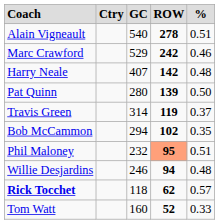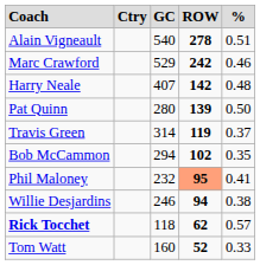 <table class="wikitable">
 <tr align="center" style="font-weight:bold; background-color:#dddddd;" |>
 <td align="left">Coach</td>
 <td>Ctry</td>
 <td>GC</td>
 <td>ROW</td>
 <td>%</td>
 </tr>
 <tr align="center">
 <td align="left"><a href='#'>Alain Vigneault</a></td>
 <td></td>
 <td>540</td>
 <td><strong>278</strong></td>
 <td>0.51</td>
 </tr>
 <tr align="center">
 <td align="left"><a href='#'>Marc Crawford</a></td>
 <td></td>
 <td>529</td>
 <td><strong>242</strong></td>
 <td>0.46</td>
 </tr>
 <tr align="center">
 <td align="left"><a href='#'>Harry Neale</a></td>
 <td></td>
 <td>407</td>
 <td><strong>142</strong></td>
 <td>0.48</td>
 </tr>
 <tr align="center">
 <td align="left"><a href='#'>Pat Quinn</a></td>
 <td></td>
 <td>280</td>
 <td><strong>139</strong></td>
 <td>0.50</td>
 </tr>
 <tr align="center">
 <td align="left"><a href='#'>Travis Green</a></td>
 <td></td>
 <td>314</td>
 <td><strong>119</strong></td>
 <td>0.37</td>
 </tr>
 <tr align="center">
 <td align="left"><a href='#'>Bob McCammon</a></td>
 <td></td>
 <td>294</td>
 <td><strong>102</strong></td>
 <td>0.35</td>
 </tr>
 <tr align="center">
 <td align="left"><a href='#'>Phil Maloney</a></td>
 <td></td>
 <td>232</td>
 <td style="background: lightsalmon;"><strong>95</strong></td>
-<td>0.51</td>
+<td>0.41</td>
 </tr>
 <tr align="center">
 <td align="left"><a href='#'>Willie Desjardins</a></td>
 <td></td>
 <td>246</td>
 <td><strong>94</strong></td>
-<td>0.48</td>
+<td>0.38</td>
 </tr>
 <tr align="center">
 <td align="left"><strong><a href='#'>Rick Tocchet</a></strong></td>
 <td></td>
 <td>118</td>
 <td><strong>62</strong></td>
 <td>0.57</td>
 </tr>
 <tr align="center">
 <td align="left"><a href='#'>Tom Watt</a></td>
 <td></td>
 <td>160</td>
 <td><strong>52</strong></td>
 <td>0.33</td>
 </tr>
 </table>
